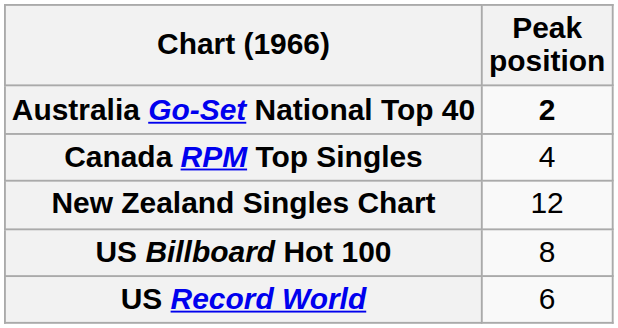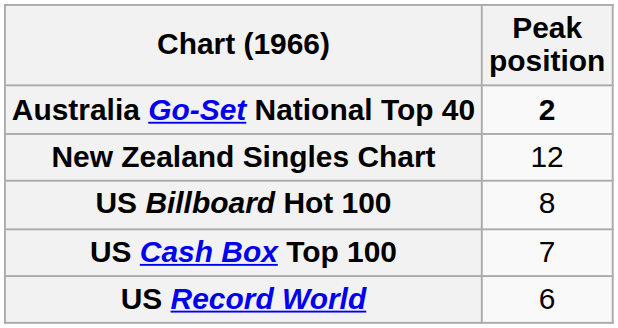 <table class="wikitable sortable plainrowheaders">
 <tr>
 <th scope="col">Chart (1966)</th>
 <th scope="col">Peak<br>position</th>
 </tr>
 <tr>
 <th scope="row">Australia <em><a href='#'>Go-Set</a></em> National Top 40</th>
 <td style="text-align:center;"><strong>2</strong></td>
 </tr>
 <tr>
-<th scope="row">Canada <em><a href='#'>RPM</a></em> Top Singles</th>
-<td style="text-align:center;">4</td>
-</tr>
-<tr>
 <th scope="row">New Zealand Singles Chart</th>
 <td style="text-align:center;">12</td>
 </tr>
 <tr>
 <th scope="row">US <em>Billboard</em> Hot 100</th>
 <td style="text-align:center;">8</td>
 </tr>
 <tr>
+<th scope="row">US <em><a href='#'>Cash Box</a></em> Top 100</th>
+<td style="text-align:center;">7</td>
+</tr>
+<tr>
 <th scope="row">US <em><a href='#'>Record World</a></em></th>
 <td style="text-align:center;">6</td>
 </tr>
 </table>
